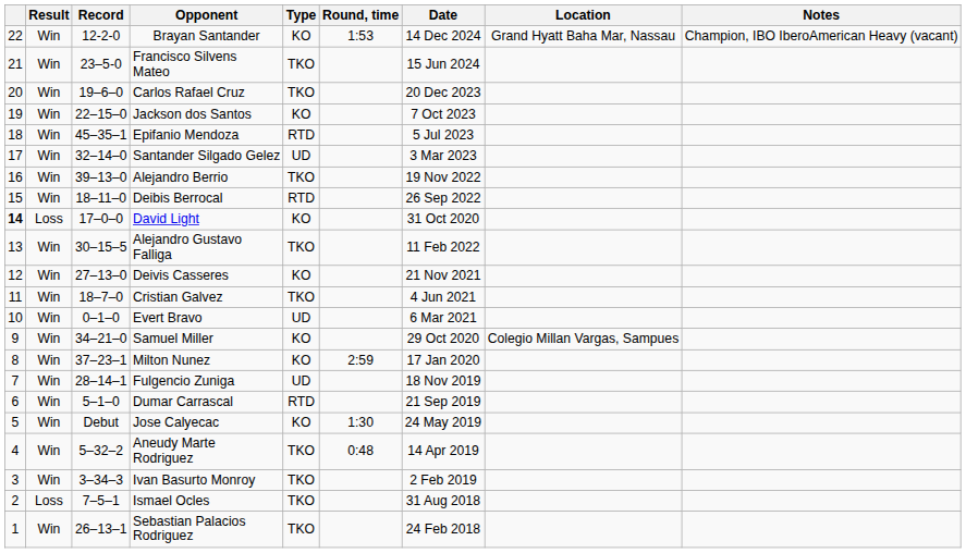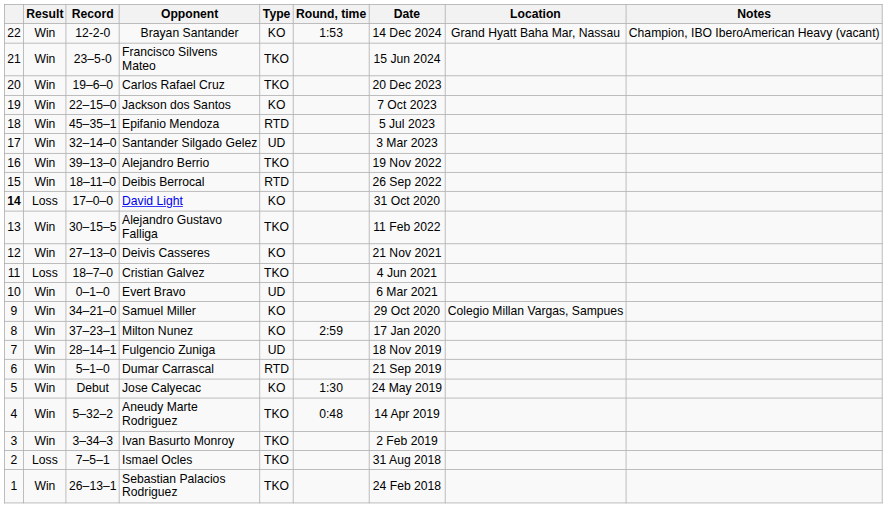 <table class=wikitable style=text-align:center>
 <tr>
 <th></th>
 <th>Result</th>
 <th>Record</th>
 <th>Opponent</th>
 <th>Type</th>
 <th>Round, time</th>
 <th>Date</th>
 <th>Location</th>
 <th>Notes</th>
 </tr>
 <tr>
 <td>22</td>
 <td>Win</td>
 <td>12-2-0</td>
 <td>Brayan Santander</td>
 <td>KO</td>
 <td>1:53</td>
 <td>14 Dec 2024</td>
 <td>Grand Hyatt Baha Mar, Nassau</td>
 <td>Champion, IBO IberoAmerican Heavy (vacant)</td>
 </tr>
 <tr>
 <td>21</td>
 <td>Win</td>
 <td>23–5-0</td>
 <td align=left>Francisco Silvens<br>Mateo</td>
 <td>TKO</td>
 <td></td>
 <td>15 Jun 2024</td>
 <td align=left></td>
 <td></td>
 </tr>
 <tr>
 <td>20</td>
 <td>Win</td>
 <td>19–6–0</td>
 <td align=left>Carlos Rafael Cruz</td>
 <td>TKO</td>
 <td></td>
 <td>20 Dec 2023</td>
 <td align=left></td>
 <td align=left></td>
 </tr>
 <tr>
 <td>19</td>
 <td>Win</td>
 <td>22–15–0</td>
 <td align=left>Jackson dos Santos</td>
 <td>KO</td>
 <td></td>
 <td>7 Oct 2023</td>
 <td align=left></td>
 <td align=left></td>
 </tr>
 <tr>
 <td>18</td>
 <td>Win</td>
 <td>45–35–1</td>
 <td align=left>Epifanio Mendoza</td>
 <td>RTD</td>
 <td></td>
 <td>5 Jul 2023</td>
 <td align=left></td>
 <td align=left></td>
 </tr>
 <tr>
 <td>17</td>
 <td>Win</td>
 <td>32–14–0</td>
 <td align=left>Santander Silgado Gelez</td>
 <td>UD</td>
 <td></td>
 <td>3 Mar 2023</td>
 <td align=left></td>
 <td align=left></td>
 </tr>
 <tr>
 <td>16</td>
 <td>Win</td>
 <td>39–13–0</td>
 <td align=left>Alejandro Berrio</td>
 <td>TKO</td>
 <td></td>
 <td>19 Nov 2022</td>
 <td align=left></td>
 <td align=left></td>
 </tr>
 <tr>
 <td>15</td>
 <td>Win</td>
 <td>18–11–0</td>
 <td align=left>Deibis Berrocal</td>
 <td>RTD</td>
 <td></td>
 <td>26 Sep 2022</td>
 <td align=left></td>
 <td align=left></td>
 </tr>
 <tr>
 <td><strong>14</strong></td>
 <td>Loss</td>
 <td>17–0–0</td>
 <td align=left><a href='#'>David Light</a></td>
 <td>KO</td>
 <td></td>
 <td>31 Oct 2020</td>
 <td align=left></td>
 <td align=left></td>
 </tr>
 <tr>
 <td>13</td>
 <td>Win</td>
 <td>30–15–5</td>
 <td align=left>Alejandro Gustavo<br>Falliga</td>
 <td>TKO</td>
 <td></td>
 <td>11 Feb 2022</td>
 <td align=left></td>
 <td align=left></td>
 </tr>
 <tr>
 <td>12</td>
 <td>Win</td>
 <td>27–13–0</td>
 <td align=left>Deivis Casseres</td>
 <td>KO</td>
 <td></td>
 <td>21 Nov 2021</td>
 <td align=left></td>
 <td align=left></td>
 </tr>
 <tr>
 <td>11</td>
-<td>Win</td>
+<td>Loss</td>
 <td>18–7–0</td>
 <td align=left>Cristian Galvez</td>
 <td>TKO</td>
 <td></td>
 <td>4 Jun 2021</td>
 <td align=left></td>
 <td align=left></td>
 </tr>
 <tr>
 <td>10</td>
 <td>Win</td>
 <td>0–1–0</td>
 <td align=left>Evert Bravo</td>
 <td>UD</td>
 <td></td>
 <td>6 Mar 2021</td>
 <td align=left></td>
 <td align=left></td>
 </tr>
 <tr>
 <td>9</td>
 <td>Win</td>
 <td>34–21–0</td>
 <td align=left>Samuel Miller</td>
 <td>KO</td>
 <td></td>
 <td>29 Oct 2020</td>
 <td align=left>Colegio Millan Vargas, Sampues</td>
 <td align=left></td>
 </tr>
 <tr>
 <td>8</td>
 <td>Win</td>
 <td>37–23–1</td>
 <td align=left>Milton Nunez</td>
 <td>KO</td>
 <td>2:59</td>
 <td>17 Jan 2020</td>
 <td align=left></td>
 <td align=left></td>
 </tr>
 <tr>
 <td>7</td>
 <td>Win</td>
 <td>28–14–1</td>
 <td align=left>Fulgencio Zuniga</td>
 <td>UD</td>
 <td></td>
 <td>18 Nov 2019</td>
 <td align=left></td>
 <td align=left></td>
 </tr>
 <tr>
 <td>6</td>
 <td>Win</td>
 <td>5–1–0</td>
 <td align=left>Dumar Carrascal</td>
 <td>RTD</td>
 <td></td>
 <td>21 Sep 2019</td>
 <td align=left></td>
 <td align=left></td>
 </tr>
 <tr>
 <td>5</td>
 <td>Win</td>
 <td>Debut</td>
 <td align=left>Jose Calyecac</td>
 <td>KO</td>
 <td>1:30</td>
 <td>24 May 2019</td>
 <td align=left></td>
 <td align=left></td>
 </tr>
 <tr>
 <td>4</td>
 <td>Win</td>
 <td>5–32–2</td>
 <td align=left>Aneudy Marte<br>Rodriguez</td>
 <td>TKO</td>
 <td>0:48</td>
 <td>14 Apr 2019</td>
 <td align=left></td>
 <td align=left></td>
 </tr>
 <tr>
 <td>3</td>
 <td>Win</td>
 <td>3–34–3</td>
 <td align=left>Ivan Basurto Monroy</td>
 <td>TKO</td>
 <td></td>
 <td>2 Feb 2019</td>
 <td align=left></td>
 <td align=left></td>
 </tr>
 <tr>
 <td>2</td>
 <td>Loss</td>
 <td>7–5–1</td>
 <td align=left>Ismael Ocles</td>
 <td>TKO</td>
 <td></td>
 <td>31 Aug 2018</td>
 <td align=left></td>
 <td align=left></td>
 </tr>
 <tr>
 <td>1</td>
 <td>Win</td>
 <td>26–13–1</td>
 <td align=left>Sebastian Palacios<br>Rodriguez</td>
 <td>TKO</td>
 <td></td>
 <td>24 Feb 2018</td>
 <td align=left></td>
 <td align=left></td>
 </tr>
 </table>
